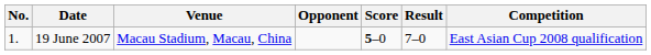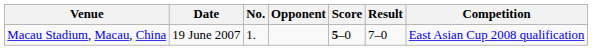 <table class="wikitable">
 <tr>
+<th>Venue</th>
+<th>Date</th>
 <th>No.</th>
-<th>Date</th>
-<th>Venue</th>
 <th>Opponent</th>
 <th>Score</th>
 <th>Result</th>
 <th>Competition</th>
 </tr>
 <tr>
+<td><a href='#'>Macau Stadium</a>, <a href='#'>Macau</a>, <a href='#'>China</a></td>
+<td>19 June 2007</td>
 <td>1.</td>
-<td>19 June 2007</td>
-<td><a href='#'>Macau Stadium</a>, <a href='#'>Macau</a>, <a href='#'>China</a></td>
 <td></td>
 <td><strong>5</strong>–0</td>
 <td>7–0</td>
 <td><a href='#'>East Asian Cup 2008 qualification</a></td>
 </tr>
 </table>
